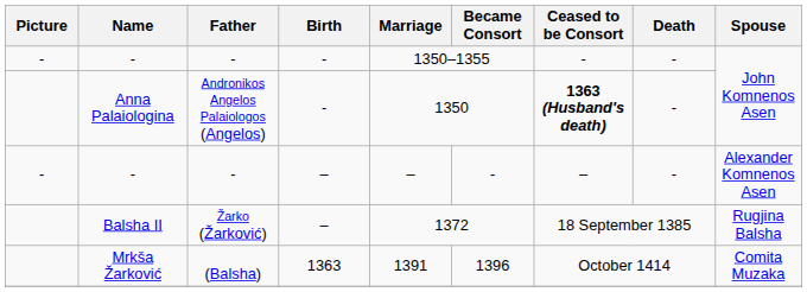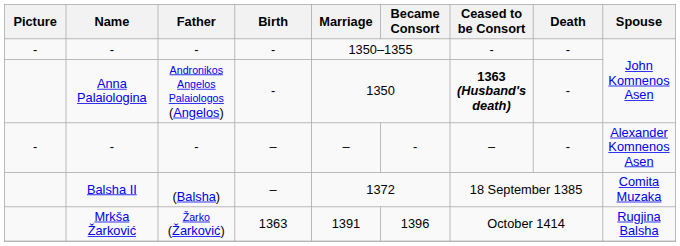 <table width=95% class="wikitable">
 <tr>
 <th width = "8%">Picture</th>
 <th width = "12%">Name</th>
 <th width = "10%">Father</th>
 <th width = "10%">Birth</th>
 <th width = "9%">Marriage</th>
 <th width = "9%">Became Consort</th>
 <th width = "9%">Ceased to be Consort</th>
 <th width = "9%">Death</th>
 <th width = "6%">Spouse</th>
 </tr>
 <tr>
 <td align="center">-</td>
 <td align="center">-</td>
 <td align=center>-</td>
 <td align="center">-</td>
 <td align=center colspan=2>1350–1355</td>
 <td align="center">-</td>
 <td align="center">-</td>
 <td align="center" rowspan="2"><a href='#'>John Komnenos Asen</a></td>
 </tr>
 <tr>
 <td align="center"></td>
 <td align="center"><a href='#'>Anna Palaiologina</a></td>
 <td align=center><small><a href='#'>Andronikos Angelos Palaiologos</a></small><br>(<a href='#'>Angelos</a>)</td>
 <td align="center">-</td>
 <td align="center" colspan="2">1350</td>
 <td align="center"><strong>1363<br><em>(Husband's death)</em></strong></td>
 <td align="center">-</td>
 </tr>
 <tr>
 <td align="center">-</td>
 <td align="center">-</td>
 <td align="center">-</td>
 <td align="center">–</td>
 <td align="center">–</td>
 <td align="center">-</td>
 <td align="center">–</td>
 <td align="center">-</td>
 <td align="center"><a href='#'>Alexander Komnenos Asen</a></td>
 </tr>
 <tr>
 <td align="center"></td>
 <td align="center"><a href='#'>Balsha II</a></td>
-<td align="center"><small><a href='#'>Žarko</a></small><br>(<a href='#'>Žarković</a>)</td>
+<td align="center"><br>(<a href='#'>Balsha</a>)</td>
 <td align="center">–</td>
 <td align="center" colspan="2">1372</td>
 <td align="center" colspan="2">18 September 1385</td>
-<td align="center"><a href='#'>Rugjina Balsha</a></td>
+<td align="center"><a href='#'>Comita Muzaka</a></td>
 </tr>
 <tr>
 <td align="center"></td>
 <td align="center"><a href='#'>Mrkša Žarković</a></td>
-<td align="center"><br>(<a href='#'>Balsha</a>)</td>
+<td align="center"><small><a href='#'>Žarko</a></small><br>(<a href='#'>Žarković</a>)</td>
 <td align="center">1363</td>
 <td align="center">1391</td>
 <td align="center">1396</td>
 <td align="center" colspan="2">October 1414</td>
-<td align="center"><a href='#'>Comita Muzaka</a></td>
+<td align="center"><a href='#'>Rugjina Balsha</a></td>
 </tr>
 <tr>
 </tr>
 </table>
